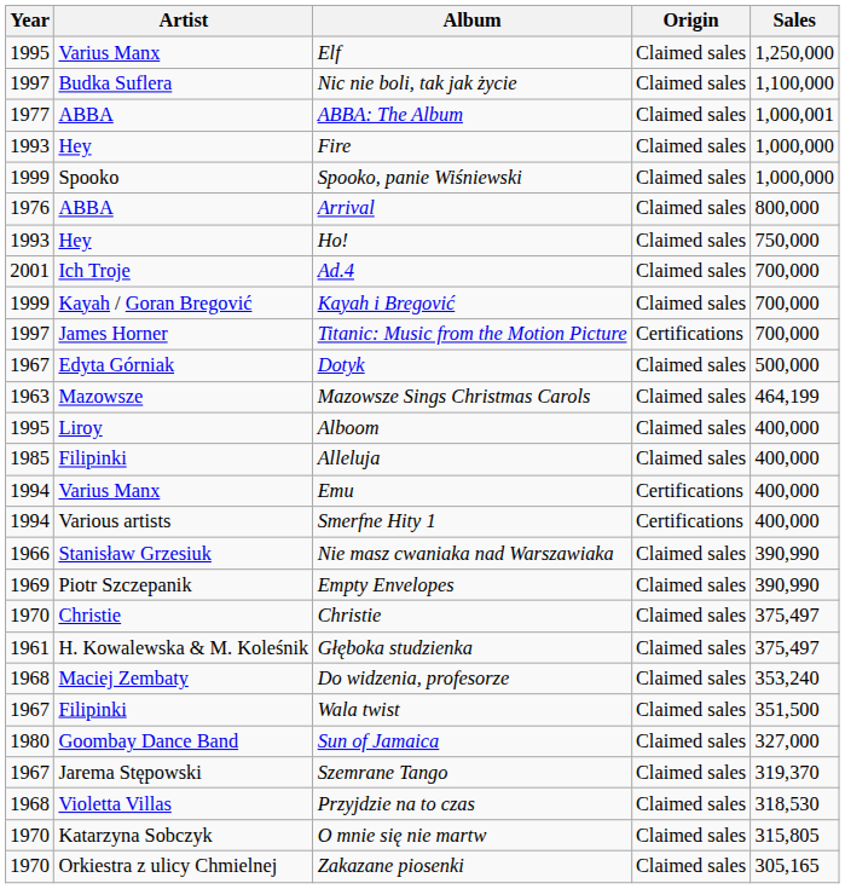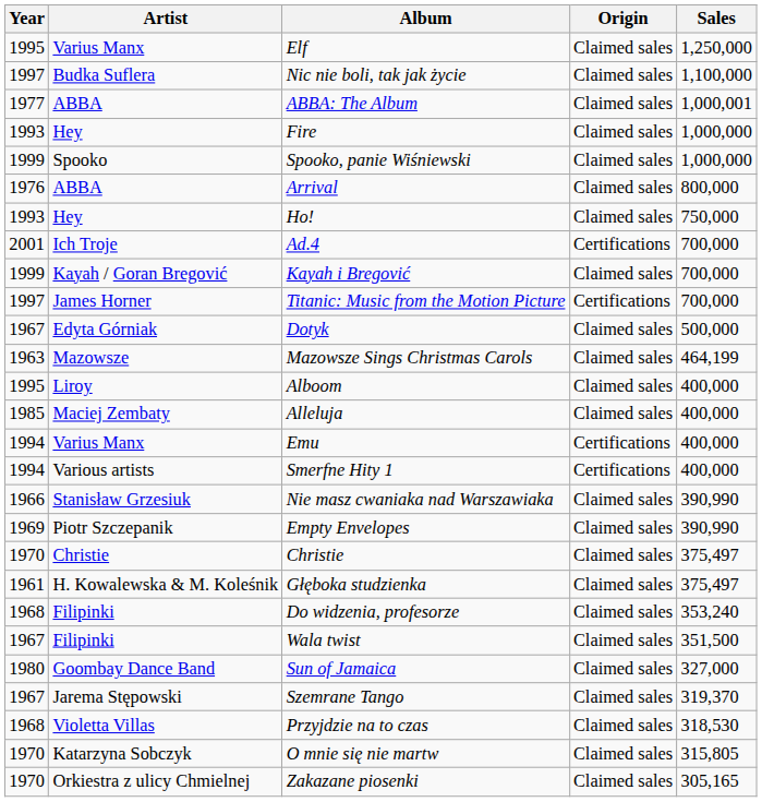 <table class="wikitable">
 <tr>
 <th>Year</th>
 <th>Artist</th>
 <th>Album</th>
 <th>Origin</th>
 <th>Sales</th>
 </tr>
 <tr>
 <td>1995</td>
 <td><a href='#'>Varius Manx</a></td>
 <td><em>Elf</em></td>
 <td>Claimed sales</td>
 <td>1,250,000</td>
 </tr>
 <tr>
 <td>1997</td>
 <td><a href='#'>Budka Suflera</a></td>
 <td><em>Nic nie boli, tak jak życie</em></td>
 <td>Claimed sales</td>
 <td>1,100,000</td>
 </tr>
 <tr>
 <td>1977</td>
 <td><a href='#'>ABBA</a></td>
 <td><em><a href='#'>ABBA: The Album</a></em></td>
 <td>Claimed sales</td>
 <td>1,000,001</td>
 </tr>
 <tr>
 <td>1993</td>
 <td><a href='#'>Hey</a></td>
 <td><em>Fire</em></td>
 <td>Claimed sales</td>
 <td>1,000,000</td>
 </tr>
 <tr>
 <td>1999</td>
 <td>Spooko</td>
 <td><em>Spooko, panie Wiśniewski</em></td>
 <td>Claimed sales</td>
 <td>1,000,000</td>
 </tr>
 <tr>
 <td>1976</td>
 <td><a href='#'>ABBA</a></td>
 <td><a href='#'><em>Arrival</em></a></td>
 <td>Claimed sales</td>
 <td>800,000</td>
 </tr>
 <tr>
 <td>1993</td>
 <td><a href='#'>Hey</a></td>
 <td><em>Ho!</em></td>
 <td>Claimed sales</td>
 <td>750,000</td>
 </tr>
 <tr>
 <td>2001</td>
 <td><a href='#'>Ich Troje</a></td>
 <td><em><a href='#'>Ad.4</a></em></td>
-<td>Claimed sales</td>
+<td>Certifications</td>
 <td>700,000</td>
 </tr>
 <tr>
 <td>1999</td>
 <td><a href='#'>Kayah</a> / <a href='#'>Goran Bregović</a></td>
 <td><em><a href='#'>Kayah i Bregović</a></em></td>
 <td>Claimed sales</td>
 <td>700,000</td>
 </tr>
 <tr>
 <td>1997</td>
 <td><a href='#'>James Horner</a></td>
 <td><em><a href='#'>Titanic: Music from the Motion Picture</a></em></td>
 <td>Certifications</td>
 <td>700,000</td>
 </tr>
 <tr>
 <td>1967</td>
 <td><a href='#'>Edyta Górniak</a></td>
 <td><em><a href='#'>Dotyk</a></em></td>
 <td>Claimed sales</td>
 <td>500,000</td>
 </tr>
 <tr>
 <td>1963</td>
 <td><a href='#'>Mazowsze</a></td>
 <td><em>Mazowsze Sings Christmas Carols</em></td>
 <td>Claimed sales</td>
 <td>464,199</td>
 </tr>
 <tr>
 <td>1995</td>
 <td><a href='#'>Liroy</a></td>
 <td><em>Alboom</em></td>
 <td>Claimed sales</td>
 <td>400,000</td>
 </tr>
 <tr>
 <td>1985</td>
-<td><a href='#'>Filipinki</a></td>
+<td><a href='#'>Maciej Zembaty</a></td>
 <td><em>Alleluja</em></td>
 <td>Claimed sales</td>
 <td>400,000</td>
 </tr>
 <tr>
 <td>1994</td>
 <td><a href='#'>Varius Manx</a></td>
 <td><em>Emu</em></td>
 <td>Certifications</td>
 <td>400,000</td>
 </tr>
 <tr>
 <td>1994</td>
 <td>Various artists</td>
 <td><em>Smerfne Hity 1</em></td>
 <td>Certifications</td>
 <td>400,000</td>
 </tr>
 <tr>
 <td>1966</td>
 <td><a href='#'>Stanisław Grzesiuk</a></td>
 <td><em>Nie masz cwaniaka nad Warszawiaka</em></td>
 <td>Claimed sales</td>
 <td>390,990</td>
 </tr>
 <tr>
 <td>1969</td>
 <td>Piotr Szczepanik</td>
 <td><em>Empty Envelopes</em></td>
 <td>Claimed sales</td>
 <td>390,990</td>
 </tr>
 <tr>
 <td>1970</td>
 <td><a href='#'>Christie</a></td>
 <td><em>Christie</em></td>
 <td>Claimed sales</td>
 <td>375,497</td>
 </tr>
 <tr>
 <td>1961</td>
 <td>H. Kowalewska & M. Koleśnik</td>
 <td><em>Głęboka studzienka</em></td>
 <td>Claimed sales</td>
 <td>375,497</td>
 </tr>
 <tr>
 <td>1968</td>
-<td><a href='#'>Maciej Zembaty</a></td>
+<td><a href='#'>Filipinki</a></td>
 <td><em>Do widzenia, profesorze</em></td>
 <td>Claimed sales</td>
 <td>353,240</td>
 </tr>
 <tr>
 <td>1967</td>
 <td><a href='#'>Filipinki</a></td>
 <td><em>Wala twist</em></td>
 <td>Claimed sales</td>
 <td>351,500</td>
 </tr>
 <tr>
 <td>1980</td>
 <td><a href='#'>Goombay Dance Band</a></td>
 <td><a href='#'><em>Sun of Jamaica</em></a></td>
 <td>Claimed sales</td>
 <td>327,000</td>
 </tr>
 <tr>
 <td>1967</td>
 <td>Jarema Stępowski</td>
 <td><em>Szemrane Tango</em></td>
 <td>Claimed sales</td>
 <td>319,370</td>
 </tr>
 <tr>
 <td>1968</td>
 <td><a href='#'>Violetta Villas</a></td>
 <td><em>Przyjdzie na to czas</em></td>
 <td>Claimed sales</td>
 <td>318,530</td>
 </tr>
 <tr>
 <td>1970</td>
 <td>Katarzyna Sobczyk</td>
 <td><em>O mnie się nie martw</em></td>
 <td>Claimed sales</td>
 <td>315,805</td>
 </tr>
 <tr>
 <td>1970</td>
 <td>Orkiestra z ulicy Chmielnej</td>
 <td><em>Zakazane piosenki</em></td>
 <td>Claimed sales</td>
 <td>305,165</td>
 </tr>
 </table>
